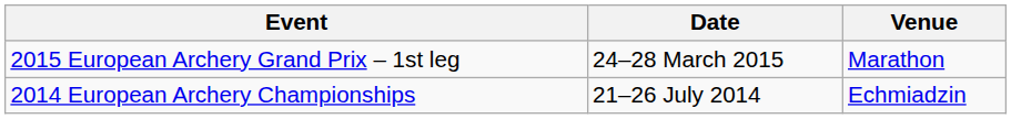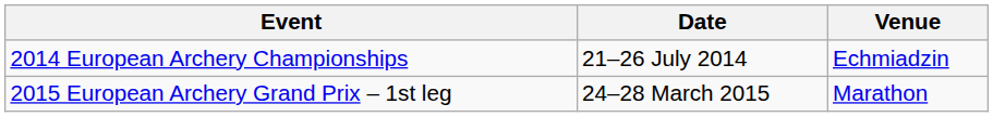 <table class="wikitable" width=700>
 <tr>
 <th>Event</th>
 <th>Date</th>
 <th>Venue</th>
 </tr>
 <tr>
+<td><a href='#'>2014 European Archery Championships</a></td>
+<td>21–26 July 2014</td>
+<td> <a href='#'>Echmiadzin</a></td>
+</tr>
+<tr>
 <td><a href='#'>2015 European Archery Grand Prix</a> – 1st leg</td>
 <td>24–28 March 2015</td>
 <td> <a href='#'>Marathon</a></td>
 </tr>
-<tr>
-<td><a href='#'>2014 European Archery Championships</a></td>
-<td>21–26 July 2014</td>
-<td> <a href='#'>Echmiadzin</a></td>
-</tr>
 </table>
